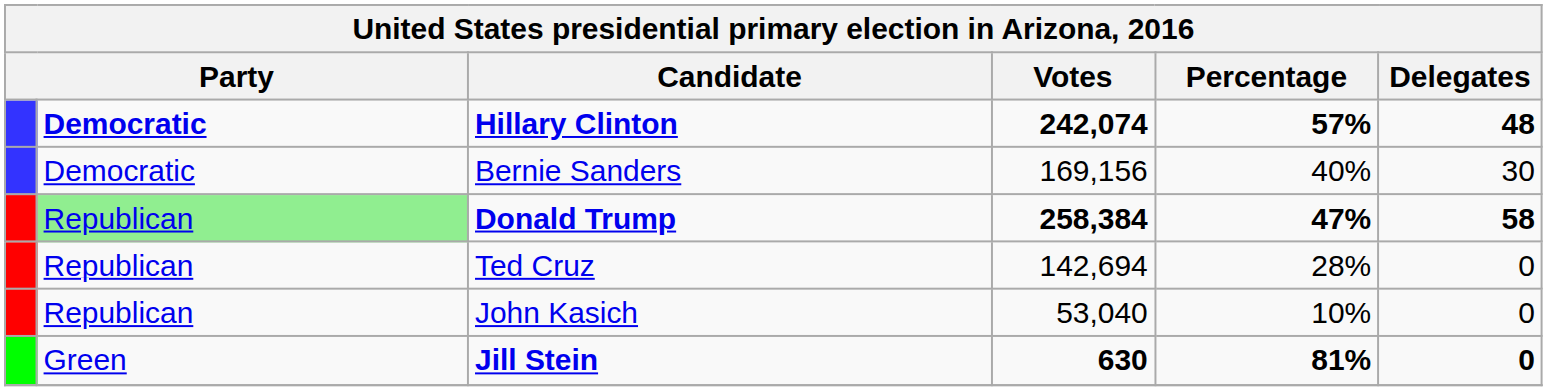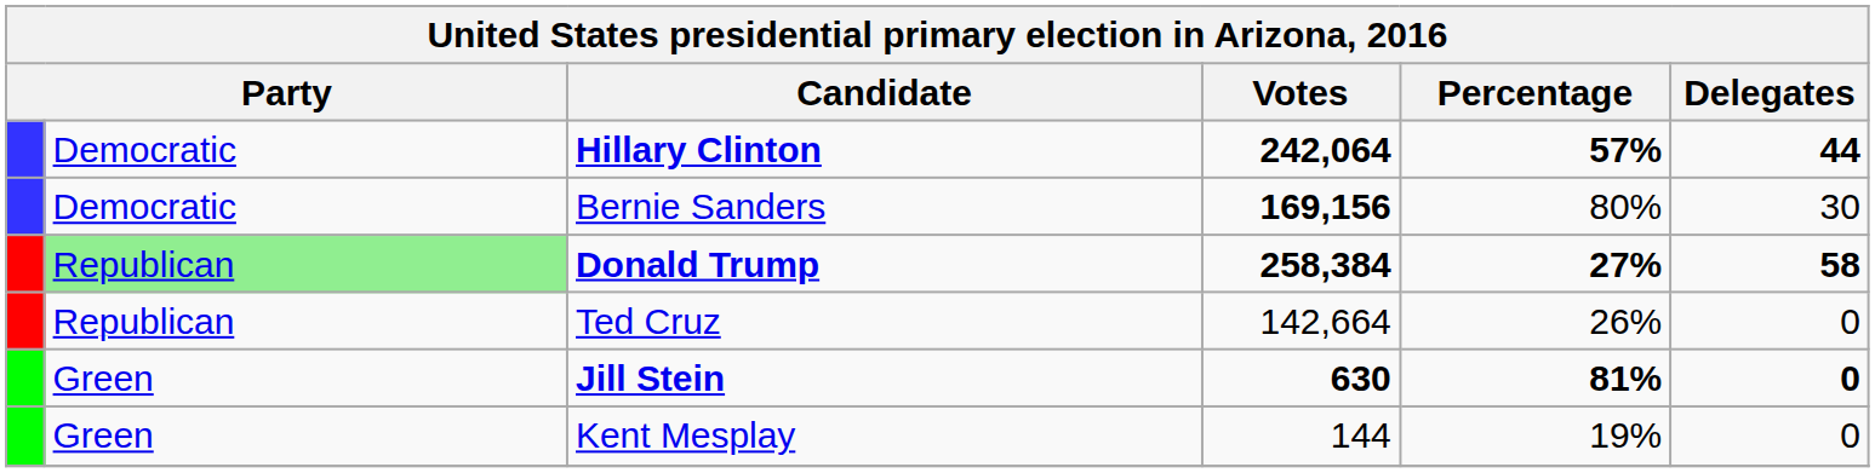 <table class="wikitable" style="font-size:95%;">
 <tr>
 <th colspan="6">United States presidential primary election in Arizona, 2016</th>
 </tr>
 <tr>
 <th colspan="2" style="width: 15em">Party</th>
 <th style="width: 17em">Candidate</th>
 <th style="width: 5em">Votes</th>
 <th style="width: 7em">Percentage</th>
 <th style="width: 5em">Delegates</th>
 </tr>
 <tr>
 <th style="background-color:#3333FF; width: 3px"></th>
-<td style="width: 130px"><strong><a href='#'>Democratic</a></strong></td>
+<td style="width: 130px"><a href='#'>Democratic</a></td>
 <td><strong><a href='#'>Hillary Clinton</a></strong></td>
-<td align="right"><strong>242,074</strong></td>
+<td align="right"><strong>242,064</strong></td>
 <td align="right"><strong>57%</strong></td>
-<td align="right"><strong>48</strong></td>
+<td align="right"><strong>44</strong></td>
 </tr>
 <tr>
 <th style="background-color:#3333FF; width: 3px"></th>
 <td style="width: 130px"><a href='#'>Democratic</a></td>
 <td><a href='#'>Bernie Sanders</a></td>
-<td align="right">169,156</td>
-<td align="right">40%</td>
+<td align="right"><strong>169,156</strong></td>
+<td align="right">80%</td>
 <td align="right">30</td>
 </tr>
 <tr>
 <th style="background-color:#FF0000; width: 3px"></th>
 <td style="background: lightgreen; width: 130px"><a href='#'>Republican</a></td>
 <td><strong><a href='#'>Donald Trump</a></strong></td>
 <td align="right"><strong>258,384</strong></td>
-<td align="right"><strong>47%</strong></td>
+<td align="right"><strong>27%</strong></td>
 <td align="right"><strong>58</strong></td>
 </tr>
 <tr>
 <th style="background-color:#FF0000; width: 3px"></th>
 <td style="width: 130px"><a href='#'>Republican</a></td>
 <td><a href='#'>Ted Cruz</a></td>
-<td align="right">142,694</td>
-<td align="right">28%</td>
-<td align="right">0</td>
-</tr>
-<tr>
-<th style="background-color:#FF0000; width: 3px"></th>
-<td style="width: 130px"><a href='#'>Republican</a></td>
-<td><a href='#'>John Kasich</a></td>
-<td align="right">53,040</td>
-<td align="right">10%</td>
+<td align="right">142,664</td>
+<td align="right">26%</td>
 <td align="right">0</td>
 </tr>
 <tr>
 <th style="background-color:#00FF00; width: 3px"></th>
 <td style="width: 130px"><a href='#'>Green</a></td>
 <td><strong><a href='#'>Jill Stein</a></strong></td>
 <td align="right"><strong>630</strong></td>
 <td align="right"><strong>81%</strong></td>
 <td align="right"><strong>0</strong></td>
 </tr>
 <tr>
+<th style="background-color:#00FF00; width: 3px"></th>
+<td style="width: 130px"><a href='#'>Green</a></td>
+<td><a href='#'>Kent Mesplay</a></td>
+<td align="right">144</td>
+<td align="right">19%</td>
+<td align="right">0</td>
+</tr>
+<tr>
 </tr>
 </table>
